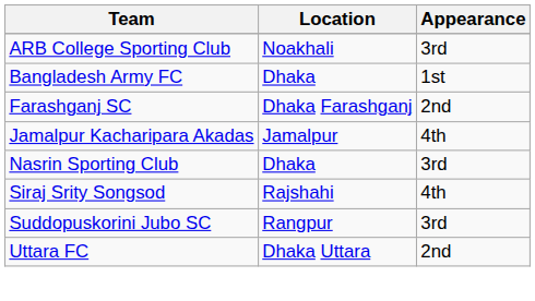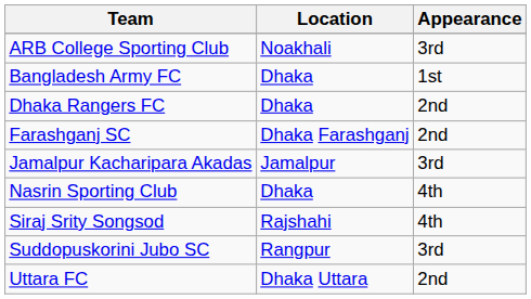 <table class="wikitable sortable" style="text-align:left;">
 <tr>
 <th>Team</th>
 <th>Location</th>
 <th>Appearance</th>
 </tr>
 <tr>
 </tr>
 <tr>
 <td><a href='#'>ARB College Sporting Club</a></td>
 <td><a href='#'>Noakhali</a></td>
 <td>3rd</td>
 </tr>
 <tr>
 <td><a href='#'>Bangladesh Army FC</a></td>
 <td><a href='#'>Dhaka</a></td>
 <td>1st</td>
 </tr>
 <tr>
+<td><a href='#'>Dhaka Rangers FC</a></td>
+<td><a href='#'>Dhaka</a></td>
+<td>2nd</td>
+</tr>
+<tr>
 <td><a href='#'>Farashganj SC</a></td>
 <td><a href='#'>Dhaka</a> <a href='#'>Farashganj</a></td>
 <td>2nd</td>
 </tr>
 <tr>
 <td><a href='#'>Jamalpur Kacharipara Akadas</a></td>
 <td><a href='#'>Jamalpur</a></td>
-<td>4th</td>
+<td>3rd</td>
 </tr>
 <tr>
 <td><a href='#'>Nasrin Sporting Club</a></td>
 <td><a href='#'>Dhaka</a></td>
-<td>3rd</td>
+<td>4th</td>
 </tr>
 <tr>
 <td><a href='#'>Siraj Srity Songsod</a></td>
 <td><a href='#'>Rajshahi</a></td>
 <td>4th</td>
 </tr>
 <tr>
 <td><a href='#'>Suddopuskorini Jubo SC</a></td>
 <td><a href='#'>Rangpur</a></td>
 <td>3rd</td>
 </tr>
 <tr>
 <td><a href='#'>Uttara FC</a></td>
 <td><a href='#'>Dhaka</a> <a href='#'>Uttara</a></td>
 <td>2nd</td>
 </tr>
 </table>
